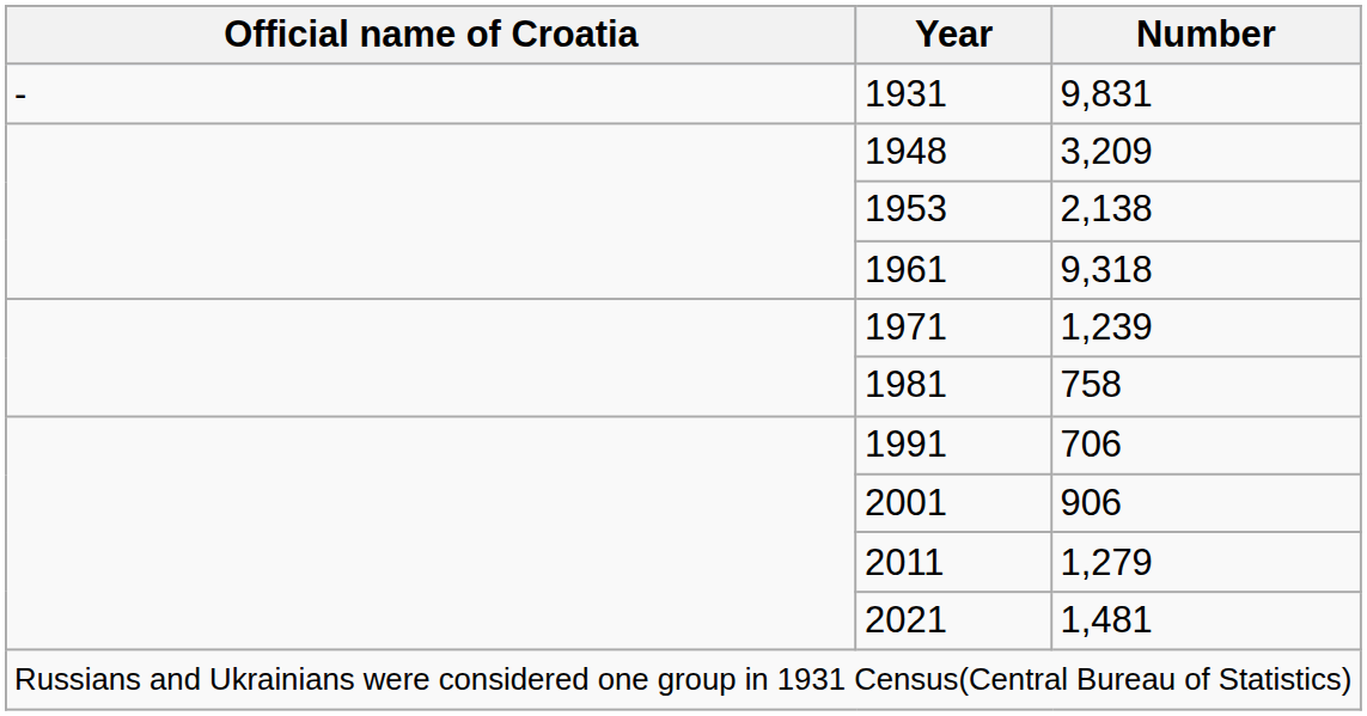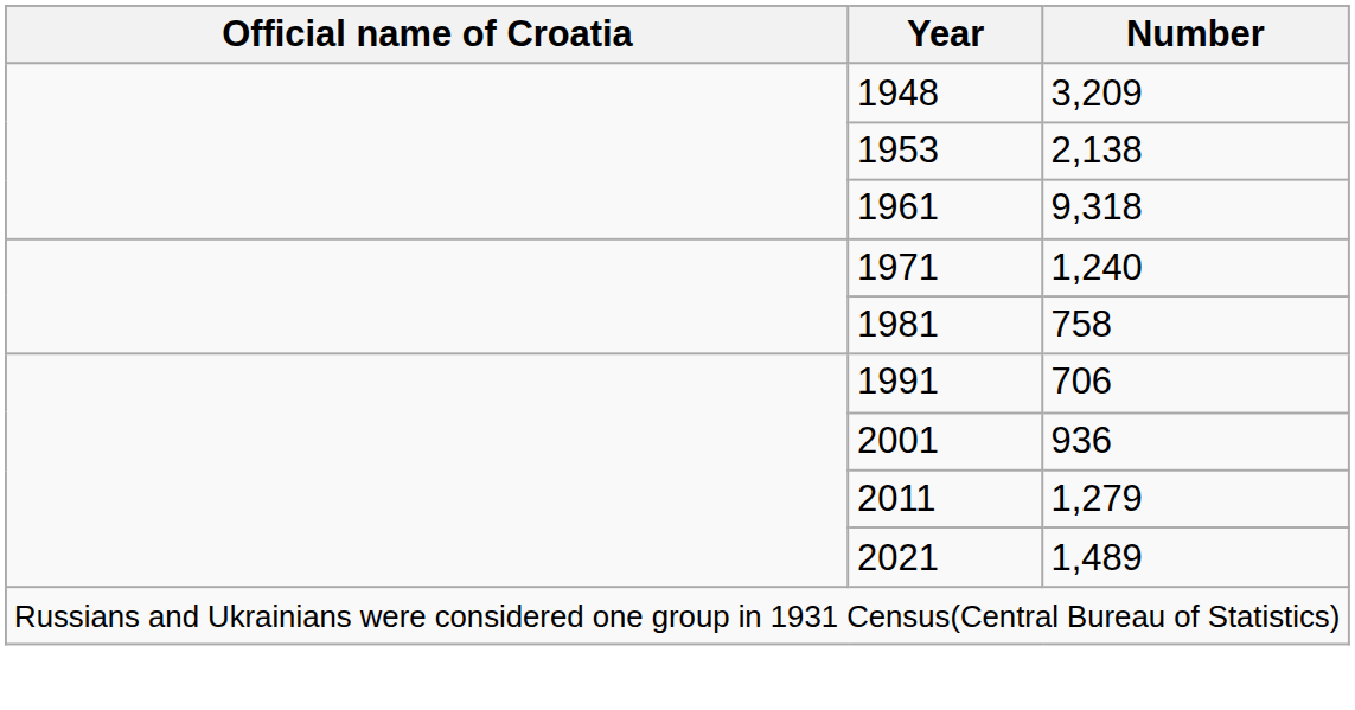 <table class="wikitable sortable">
 <tr bgcolor=#B0C4DE>
 <th>Official name of Croatia</th>
 <th>Year</th>
 <th>Number</th>
-</tr>
-<tr>
-<td>-</td>
-<td>1931</td>
-<td>9,831</td>
 </tr>
 <tr>
 <td rowspan="3"></td>
 <td>1948</td>
 <td>3,209</td>
 </tr>
 <tr>
 <td>1953</td>
 <td>2,138</td>
 </tr>
 <tr>
 <td>1961</td>
 <td>9,318</td>
 </tr>
 <tr>
 <td rowspan="2"></td>
 <td>1971</td>
-<td>1,239</td>
+<td>1,240</td>
 </tr>
 <tr>
 <td>1981</td>
 <td>758</td>
 </tr>
 <tr>
 <td rowspan="4"></td>
 <td>1991</td>
 <td>706</td>
 </tr>
 <tr>
 <td>2001</td>
-<td>906</td>
+<td>936</td>
 </tr>
 <tr>
 <td>2011</td>
 <td>1,279</td>
 </tr>
 <tr>
 <td>2021</td>
-<td>1,481</td>
+<td>1,489</td>
 </tr>
 <tr>
 <td colspan=3><small> Russians and Ukrainians were considered one group in 1931 Census</small><small>(Central Bureau of Statistics)</small></td>
 </tr>
 </table>
